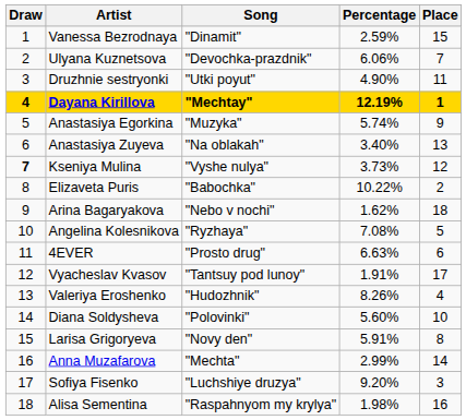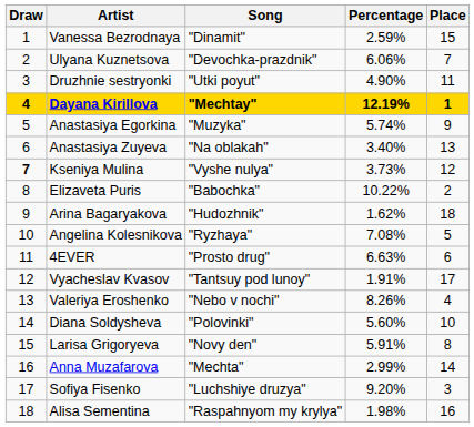 <table class="sortable wikitable" style="margin: 1em auto 1em auto; text-align:center">
 <tr bgcolor="#CCCCCC">
 <th>Draw</th>
 <th>Artist</th>
 <th>Song</th>
 <th>Percentage</th>
 <th>Place</th>
 </tr>
 <tr>
 <td>1</td>
 <td align="left">Vanessa Bezrodnaya</td>
 <td align="left">"Dinamit" </td>
 <td>2.59%</td>
 <td>15</td>
 </tr>
 <tr>
 <td>2</td>
 <td align="left">Ulyana Kuznetsova</td>
 <td align="left">"Devochka-prazdnik" </td>
 <td>6.06%</td>
 <td>7</td>
 </tr>
 <tr>
 <td>3</td>
 <td align="left">Druzhnie sestryonki</td>
 <td align="left">"Utki poyut" </td>
 <td>4.90%</td>
 <td>11</td>
 </tr>
 <tr style="font-weight:bold; background:gold;">
 <td>4</td>
 <td align="left"><strong><a href='#'>Dayana Kirillova</a></strong></td>
 <td align="left"><strong>"Mechtay" </strong></td>
 <td><strong>12.19%</strong></td>
 <td><strong>1</strong></td>
 </tr>
 <tr>
 <td>5</td>
 <td align="left">Anastasiya Egorkina</td>
 <td align="left">"Muzyka" </td>
 <td>5.74%</td>
 <td>9</td>
 </tr>
 <tr>
 <td>6</td>
 <td align="left">Anastasiya Zuyeva</td>
 <td align="left">"Na oblаkah" </td>
 <td>3.40%</td>
 <td>13</td>
 </tr>
 <tr>
 <td><strong>7</strong></td>
 <td align="left">Kseniya Mulina</td>
 <td align="left">"Vyshe nulya" </td>
 <td>3.73%</td>
 <td>12</td>
 </tr>
 <tr>
 <td>8</td>
 <td align="left">Elizaveta Puris</td>
 <td align="left">"Babochka" </td>
 <td>10.22%</td>
 <td>2</td>
 </tr>
 <tr>
 <td>9</td>
 <td align="left">Arina Bagaryakova</td>
-<td align="left">"Nebo v nochi" </td>
+<td align="left">"Hudozhnik" </td>
 <td>1.62%</td>
 <td>18</td>
 </tr>
 <tr>
 <td>10</td>
 <td align="left">Angelina Kolesnikova</td>
 <td align="left">"Ryzhaya" </td>
 <td>7.08%</td>
 <td>5</td>
 </tr>
 <tr>
 <td>11</td>
 <td align="left">4EVER</td>
 <td align="left">"Prosto drug" </td>
 <td>6.63%</td>
 <td>6</td>
 </tr>
 <tr>
 <td>12</td>
 <td align="left">Vyacheslav Kvasov</td>
 <td align="left">"Tantsuy pod lunoy" </td>
 <td>1.91%</td>
 <td>17</td>
 </tr>
 <tr>
 <td>13</td>
 <td align="left">Valeriya Eroshenko</td>
-<td align="left">"Hudozhnik" </td>
+<td align="left">"Nebo v nochi" </td>
 <td>8.26%</td>
 <td>4</td>
 </tr>
 <tr>
 <td>14</td>
 <td align="left">Diana Soldysheva</td>
 <td align="left">"Polovinki" </td>
 <td>5.60%</td>
 <td>10</td>
 </tr>
 <tr>
 <td>15</td>
 <td align="left">Larisa Grigoryeva</td>
 <td align="left">"Novy den" </td>
 <td>5.91%</td>
 <td>8</td>
 </tr>
 <tr>
 <td>16</td>
 <td align="left"><a href='#'>Anna Muzafarova</a></td>
 <td align="left">"Mechta" </td>
 <td>2.99%</td>
 <td>14</td>
 </tr>
 <tr>
 <td>17</td>
 <td align="left">Sofiya Fisenko</td>
 <td align="left">"Luchshiye druzya" </td>
 <td>9.20%</td>
 <td>3</td>
 </tr>
 <tr>
 <td>18</td>
 <td align="left">Alisa Sementina</td>
 <td align="left">"Raspahnyom my krylya" </td>
 <td>1.98%</td>
 <td>16</td>
 </tr>
 </table>
